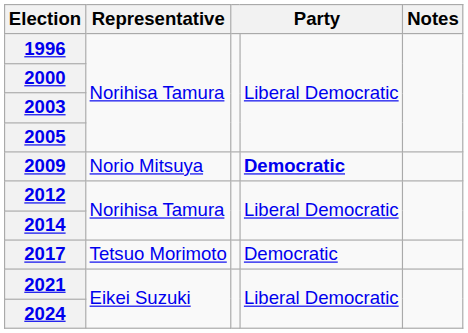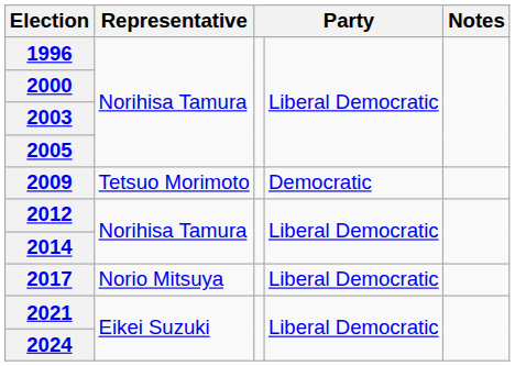 <table class=wikitable>
 <tr valign=bottom>
 <th>Election</th>
 <th>Representative</th>
 <th colspan="2">Party</th>
 <th>Notes</th>
 </tr>
 <tr>
 <th><a href='#'>1996</a>  </th>
 <td rowspan="4"><a href='#'>Norihisa Tamura</a></td>
 <td rowspan="4" bgcolor=></td>
 <td rowspan="4"><a href='#'>Liberal Democratic</a></td>
 <td rowspan="4"></td>
 </tr>
 <tr>
 <th><a href='#'>2000</a></th>
 </tr>
 <tr>
 <th><a href='#'>2003</a></th>
 </tr>
 <tr>
 <th><a href='#'>2005</a></th>
 </tr>
 <tr>
 <th><a href='#'>2009</a></th>
-<td><a href='#'>Norio Mitsuya</a></td>
+<td><a href='#'>Tetsuo Morimoto</a></td>
 <td bgcolor=></td>
-<td><strong><a href='#'>Democratic</a></strong></td>
+<td><a href='#'>Democratic</a></td>
 <td></td>
 </tr>
 <tr>
 <th><a href='#'>2012</a></th>
 <td rowspan="2"><a href='#'>Norihisa Tamura</a></td>
 <td rowspan="2" bgcolor=></td>
 <td rowspan="2"><a href='#'>Liberal Democratic</a></td>
 <td rowspan="2"></td>
 </tr>
 <tr>
 <th><a href='#'>2014</a></th>
 </tr>
 <tr>
 <th><a href='#'>2017</a></th>
-<td><a href='#'>Tetsuo Morimoto</a></td>
+<td><a href='#'>Norio Mitsuya</a></td>
 <td bgcolor=></td>
-<td><a href='#'>Democratic</a></td>
+<td><a href='#'>Liberal Democratic</a></td>
 <td></td>
 </tr>
 <tr>
 <th><a href='#'>2021</a></th>
 <td rowspan="2"><a href='#'>Eikei Suzuki</a></td>
 <td rowspan="2"bgcolor=></td>
 <td rowspan="2"><a href='#'>Liberal Democratic</a></td>
 <td rowspan="2"></td>
 </tr>
 <tr>
 <th><a href='#'>2024</a></th>
 </tr>
 </table>
